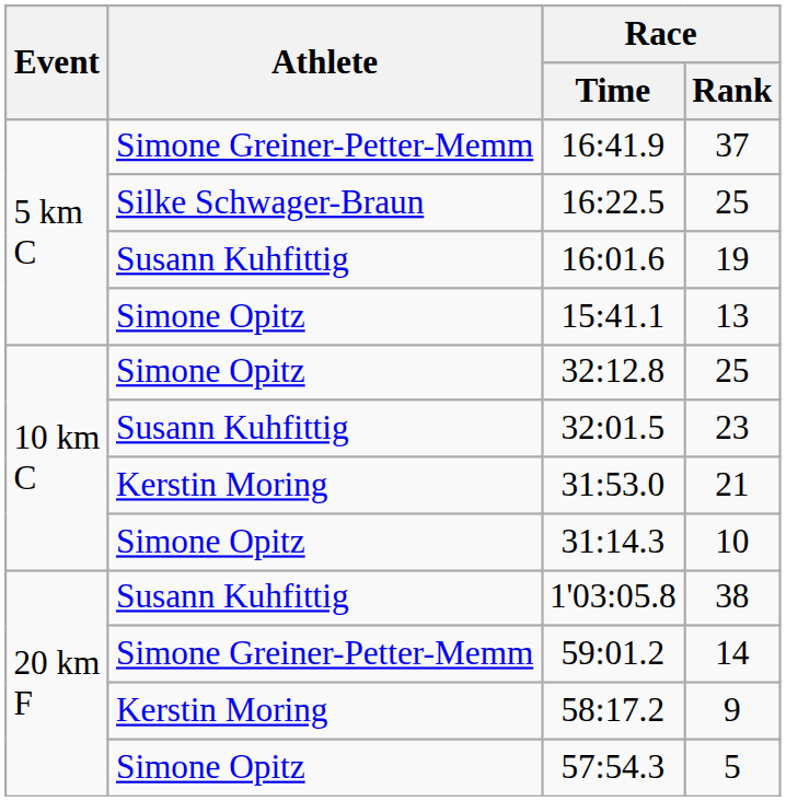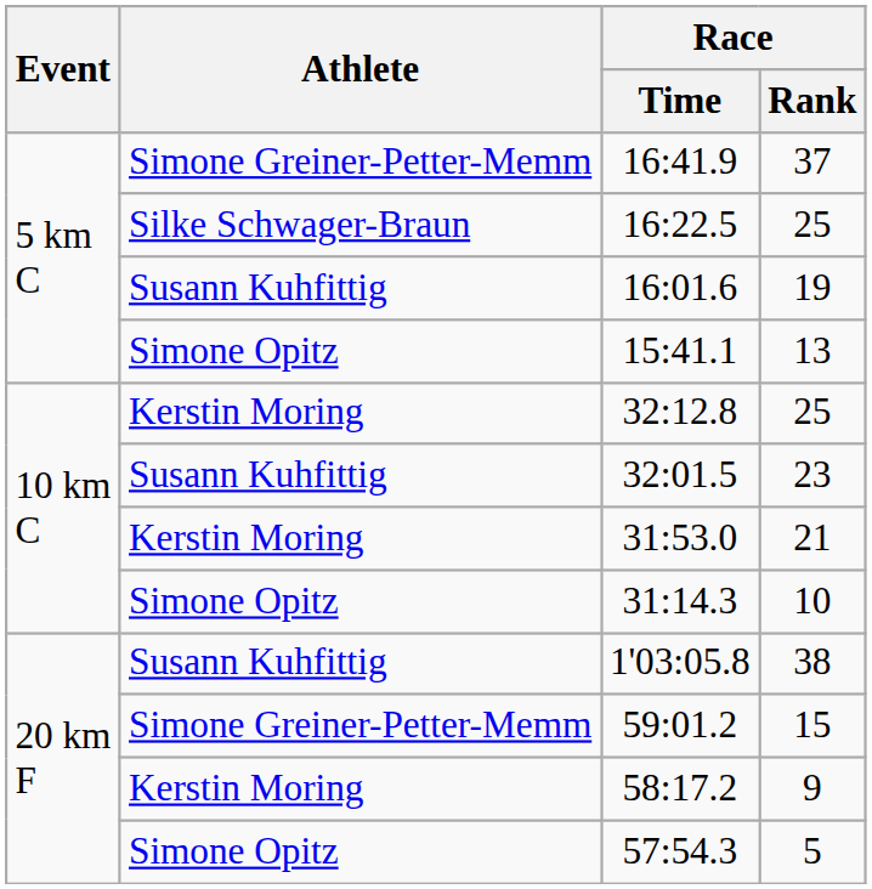 <table class="wikitable" border="1" style="font-size:90%">
 <tr>
 <th rowspan=2>Event</th>
 <th rowspan=2>Athlete</th>
 <th colspan=2>Race</th>
 </tr>
 <tr>
 <th>Time</th>
 <th>Rank</th>
 </tr>
 <tr>
 <td rowspan=4>5 km <br> C</td>
 <td><a href='#'>Simone Greiner-Petter-Memm</a></td>
 <td align=center>16:41.9</td>
 <td align=center>37</td>
 </tr>
 <tr>
 <td><a href='#'>Silke Schwager-Braun</a></td>
 <td align=center>16:22.5</td>
 <td align=center>25</td>
 </tr>
 <tr>
 <td><a href='#'>Susann Kuhfittig</a></td>
 <td align=center>16:01.6</td>
 <td align=center>19</td>
 </tr>
 <tr>
 <td><a href='#'>Simone Opitz</a></td>
 <td align=center>15:41.1</td>
 <td align=center>13</td>
 </tr>
 <tr>
 <td rowspan=4>10 km <br> C</td>
-<td><a href='#'>Simone Opitz</a></td>
+<td><a href='#'>Kerstin Moring</a></td>
 <td align=center>32:12.8</td>
 <td align=center>25</td>
 </tr>
 <tr>
 <td><a href='#'>Susann Kuhfittig</a></td>
 <td align=center>32:01.5</td>
 <td align=center>23</td>
 </tr>
 <tr>
 <td><a href='#'>Kerstin Moring</a></td>
 <td align=center>31:53.0</td>
 <td align=center>21</td>
 </tr>
 <tr>
 <td><a href='#'>Simone Opitz</a></td>
 <td align=center>31:14.3</td>
 <td align=center>10</td>
 </tr>
 <tr>
 <td rowspan=4>20 km <br> F</td>
 <td><a href='#'>Susann Kuhfittig</a></td>
 <td align=center>1'03:05.8</td>
 <td align=center>38</td>
 </tr>
 <tr>
 <td><a href='#'>Simone Greiner-Petter-Memm</a></td>
 <td align=center>59:01.2</td>
-<td align=center>14</td>
+<td align=center>15</td>
 </tr>
 <tr>
 <td><a href='#'>Kerstin Moring</a></td>
 <td align=center>58:17.2</td>
 <td align=center>9</td>
 </tr>
 <tr>
 <td><a href='#'>Simone Opitz</a></td>
 <td align=center>57:54.3</td>
 <td align=center>5</td>
 </tr>
 </table>
